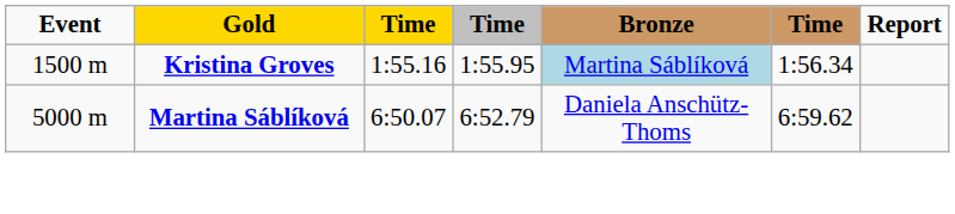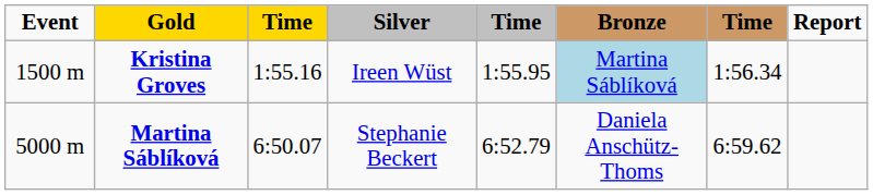 <table class="wikitable">
 <tr>
 <td width="80" align="center"><strong>Event</strong></td>
 <td width="150" bgcolor="gold" align="center"><strong>Gold</strong></td>
 <td width="50" bgcolor="gold" align="center"><strong>Time</strong></td>
+<td width="150" bgcolor="silver" align="center"><strong>Silver</strong></td>
 <td width="50" bgcolor="silver" align="center"><strong>Time</strong></td>
 <td width="150" bgcolor="#CC9966" align="center"><strong>Bronze</strong></td>
 <td width="50" bgcolor="#CC9966" align="center"><strong>Time</strong></td>
 <td width="50" align="center"><strong>Report</strong></td>
 </tr>
 <tr>
 <td align="center">1500 m</td>
 <td align="center"><strong><a href='#'>Kristina Groves</a></strong><br><small></small></td>
 <td align="center">1:55.16</td>
+<td align="center"><a href='#'>Ireen Wüst</a><br><small></small></td>
 <td align="center">1:55.95</td>
 <td align="center" style="background: lightblue;"><a href='#'>Martina Sáblíková</a><br><small></small></td>
 <td align="center">1:56.34</td>
 <td align="center"></td>
 </tr>
 <tr>
 <td align="center">5000 m</td>
 <td align="center"><strong><a href='#'>Martina Sáblíková</a></strong><br><small></small></td>
 <td align="center">6:50.07</td>
+<td align="center"><a href='#'>Stephanie Beckert</a><br><small></small></td>
 <td align="center">6:52.79</td>
 <td align="center"><a href='#'>Daniela Anschütz-Thoms</a><br><small></small></td>
 <td align="center">6:59.62</td>
 <td align="center"></td>
 </tr>
 </table>
